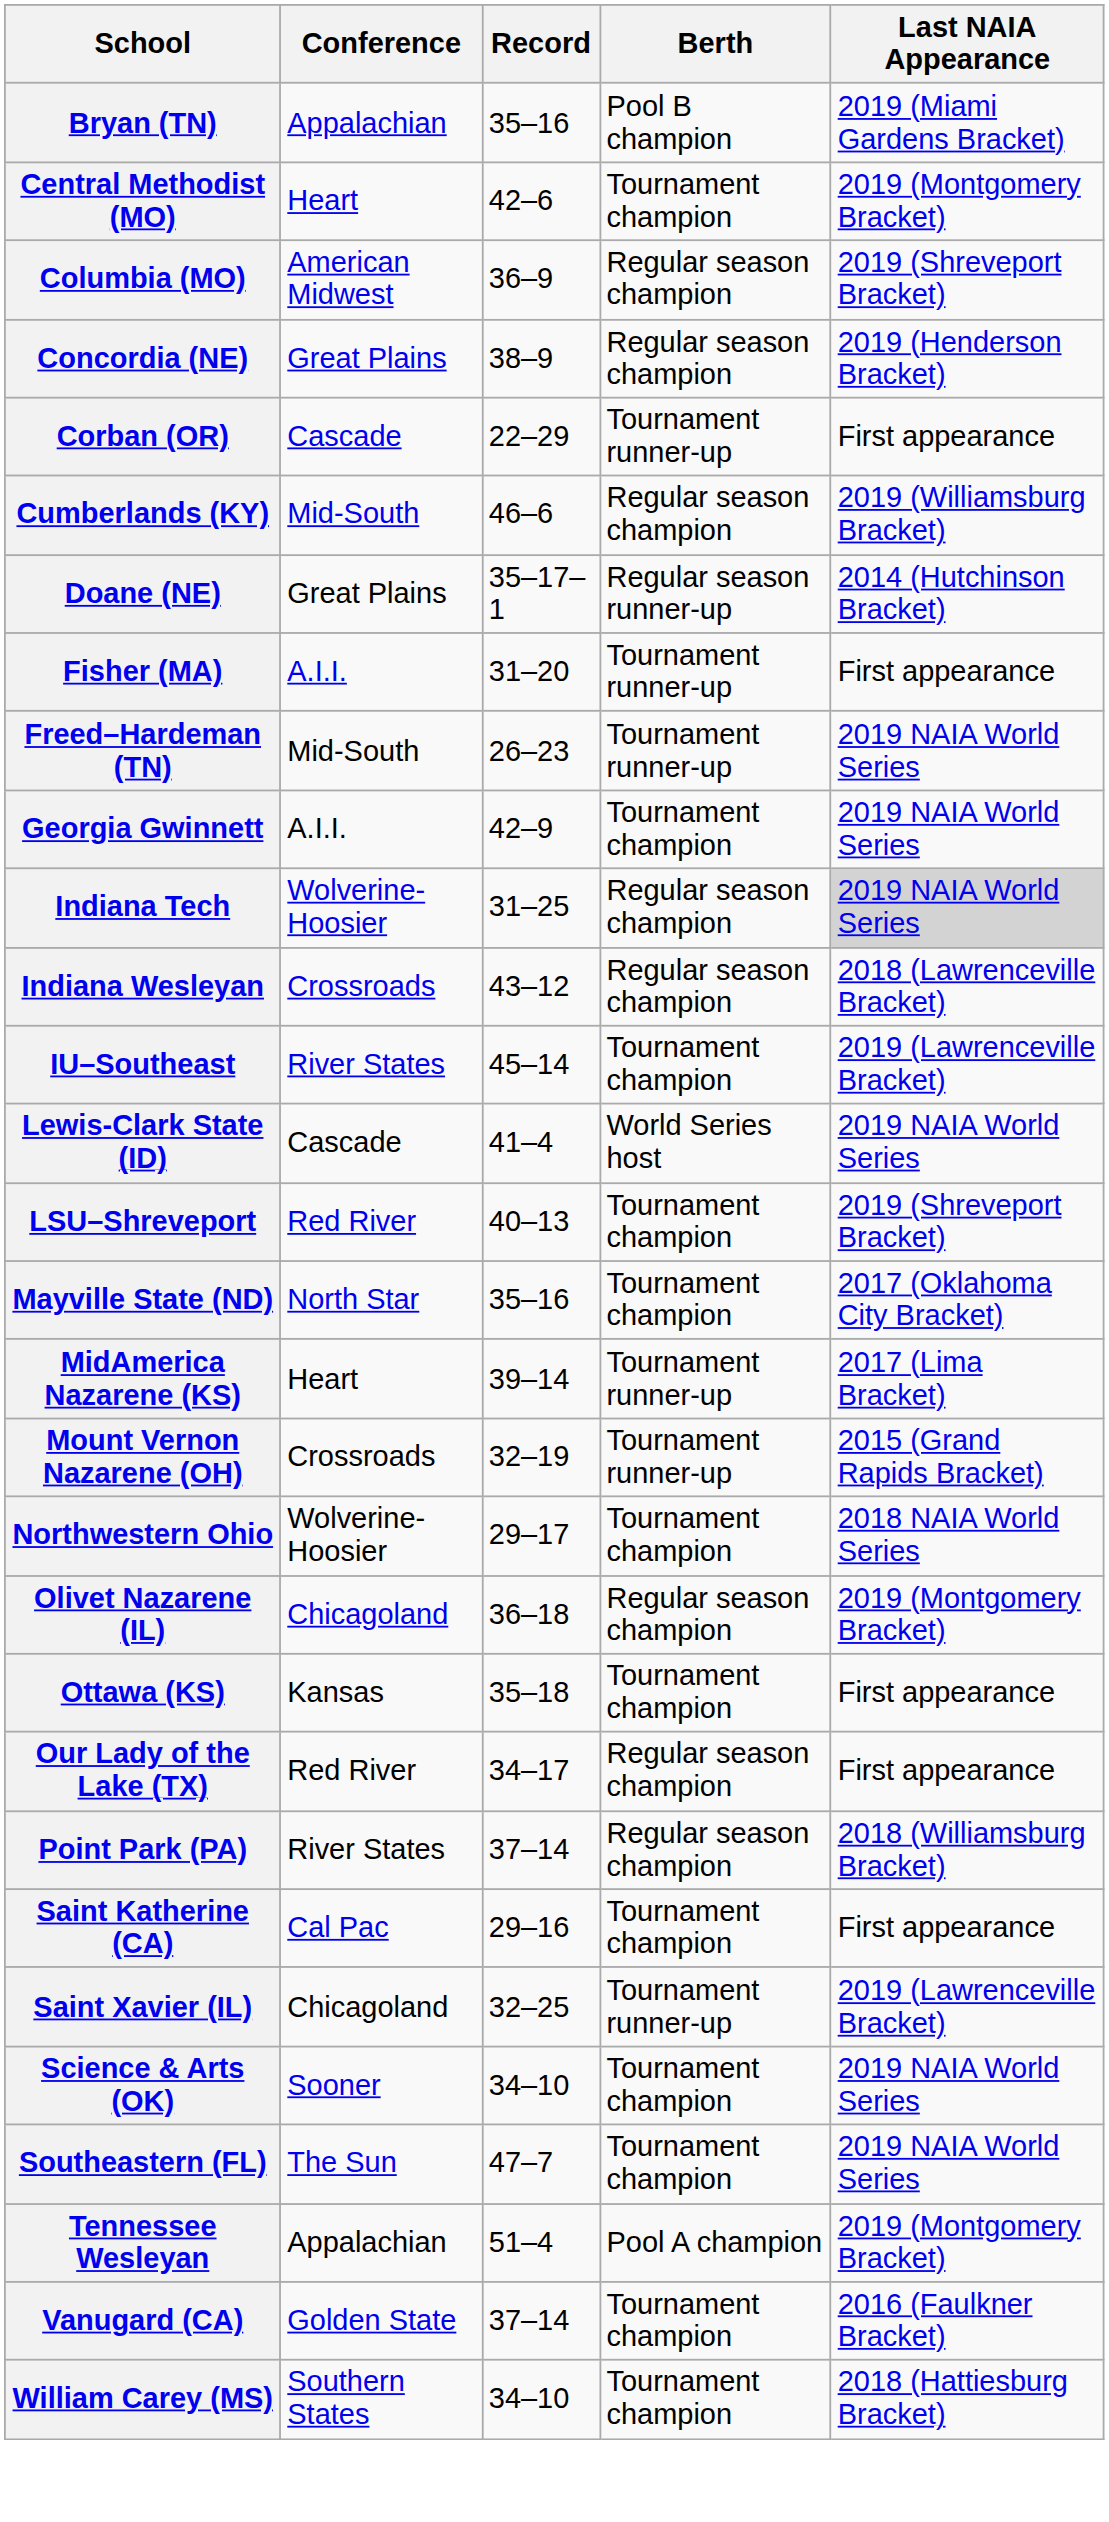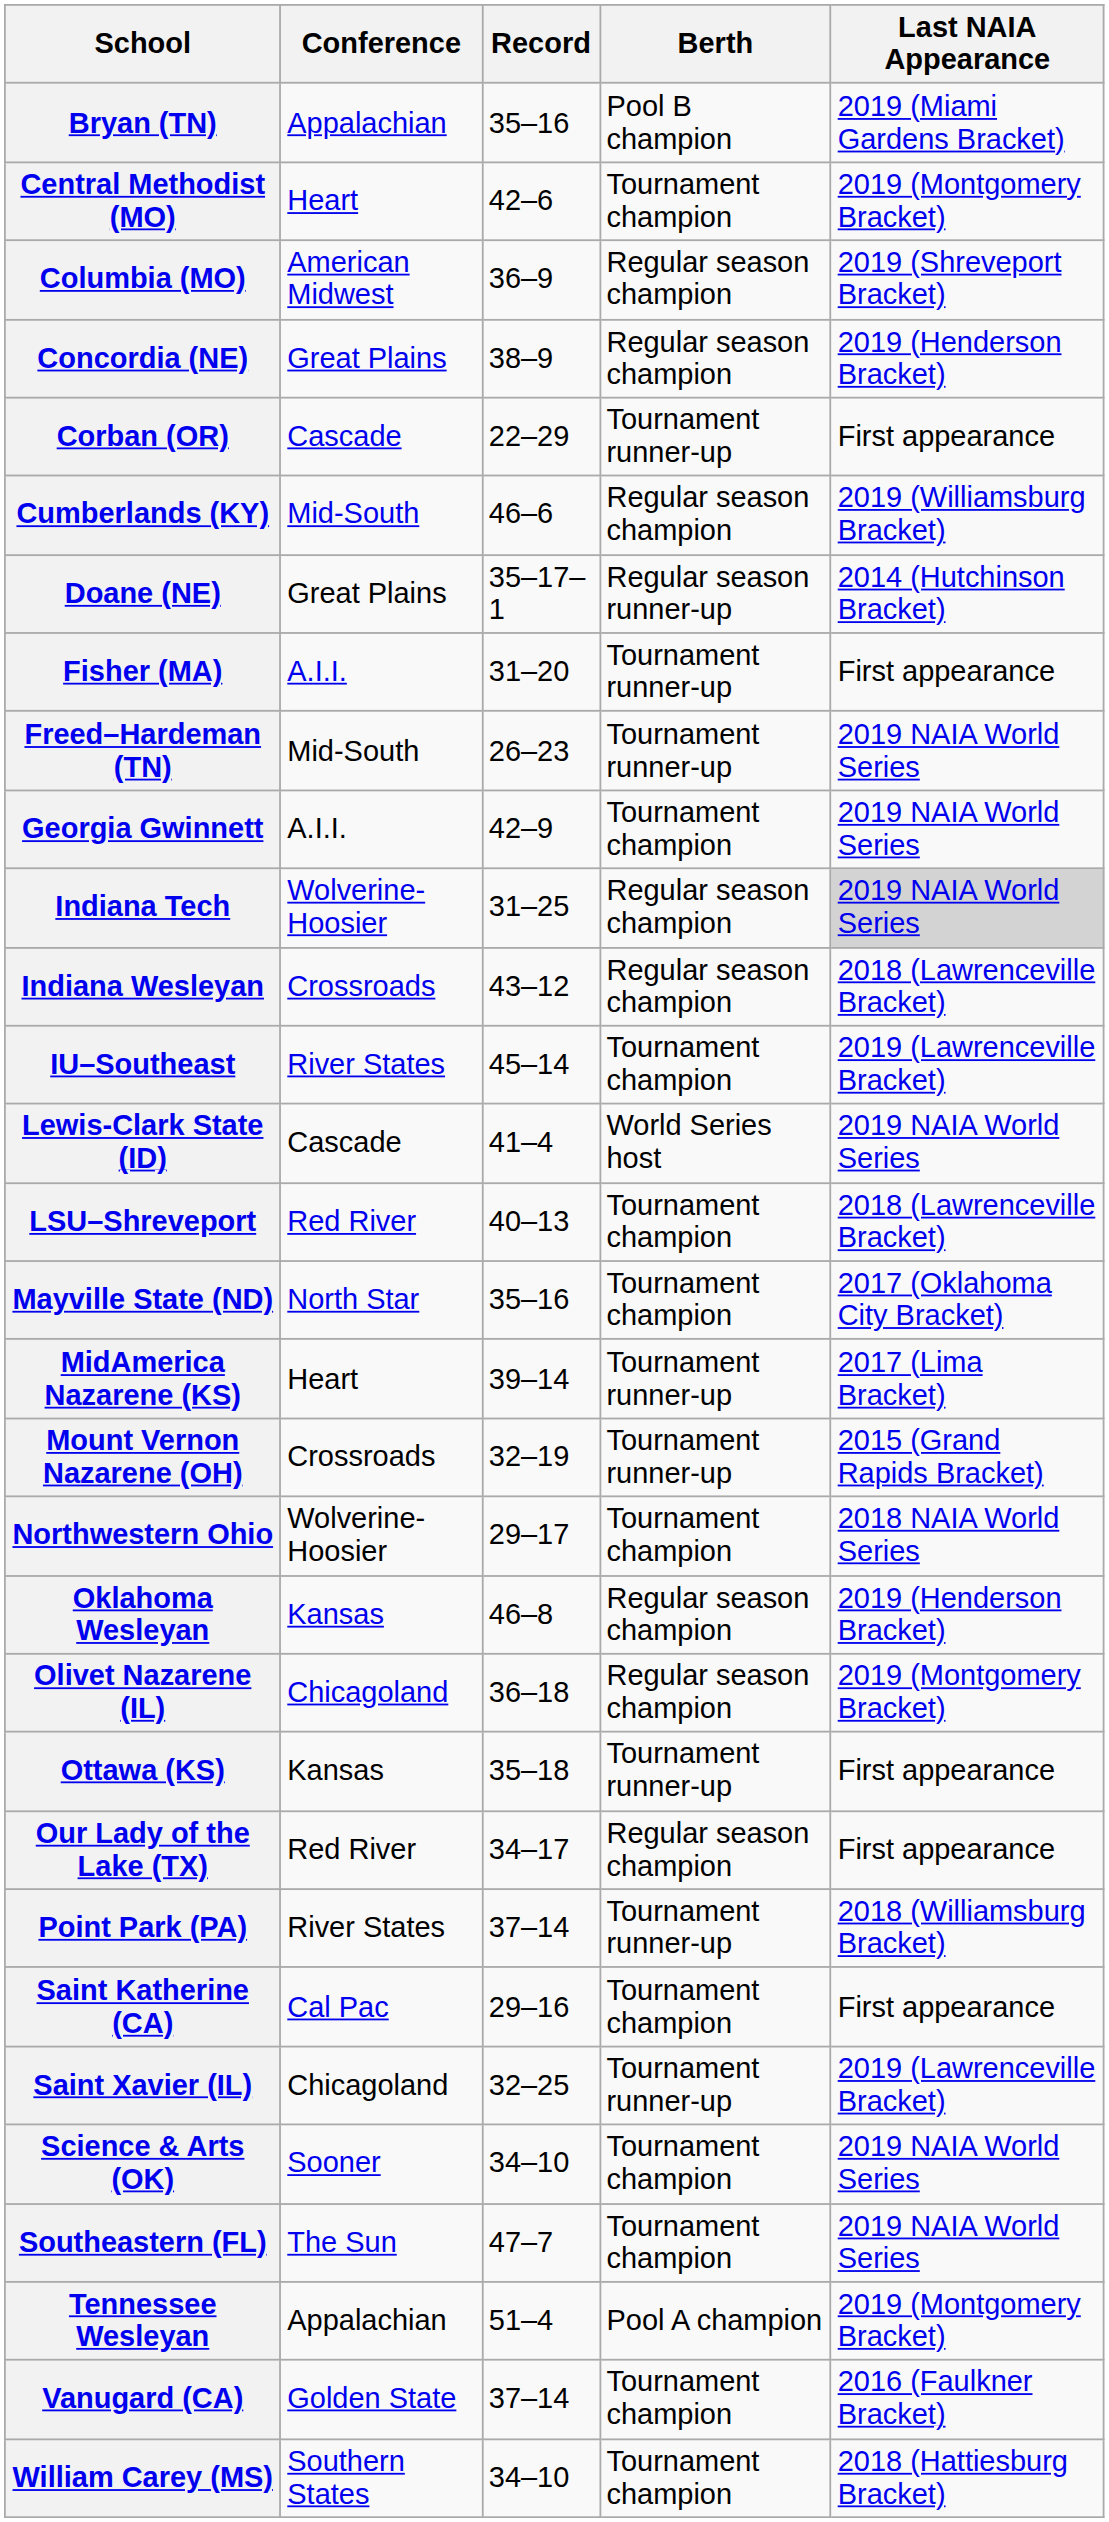 <table class = "wikitable sortable plainrowheaders">
 <tr>
 <th>School</th>
 <th>Conference</th>
 <th>Record</th>
 <th>Berth</th>
 <th>Last NAIA Appearance</th>
 </tr>
 <tr>
 <th scope="row"><a href='#'>Bryan (TN)</a></th>
 <td><a href='#'>Appalachian</a></td>
 <td>35–16</td>
 <td>Pool B champion</td>
 <td><a href='#'>2019 (Miami Gardens Bracket)</a></td>
 </tr>
 <tr>
 <th scope="row"><a href='#'>Central Methodist (MO)</a></th>
 <td><a href='#'>Heart</a></td>
 <td>42–6</td>
 <td>Tournament champion</td>
 <td><a href='#'>2019 (Montgomery Bracket)</a></td>
 </tr>
 <tr>
 <th scope="row"><a href='#'>Columbia (MO)</a></th>
 <td><a href='#'>American Midwest</a></td>
 <td>36–9</td>
 <td>Regular season champion</td>
 <td><a href='#'>2019 (Shreveport Bracket)</a></td>
 </tr>
 <tr>
 <th scope="row"><a href='#'>Concordia (NE)</a></th>
 <td><a href='#'>Great Plains</a></td>
 <td>38–9</td>
 <td>Regular season champion</td>
 <td><a href='#'>2019 (Henderson Bracket)</a></td>
 </tr>
 <tr>
 <th scope="row"><a href='#'>Corban (OR)</a></th>
 <td><a href='#'>Cascade</a></td>
 <td>22–29</td>
 <td>Tournament runner-up</td>
 <td>First appearance</td>
 </tr>
 <tr>
 <th scope="row"><a href='#'>Cumberlands (KY)</a></th>
 <td><a href='#'>Mid-South</a></td>
 <td>46–6</td>
 <td>Regular season champion</td>
 <td><a href='#'>2019 (Williamsburg Bracket)</a></td>
 </tr>
 <tr>
 <th scope="row"><a href='#'>Doane (NE)</a></th>
 <td>Great Plains</td>
 <td>35–17–1</td>
 <td>Regular season runner-up</td>
 <td><a href='#'>2014 (Hutchinson Bracket)</a></td>
 </tr>
 <tr>
 <th scope="row"><a href='#'>Fisher (MA)</a></th>
 <td><a href='#'>A.I.I.</a></td>
 <td>31–20</td>
 <td>Tournament runner-up</td>
 <td>First appearance</td>
 </tr>
 <tr>
 <th scope="row"><a href='#'>Freed–Hardeman (TN)</a></th>
 <td>Mid-South</td>
 <td>26–23</td>
 <td>Tournament runner-up</td>
 <td><a href='#'>2019 NAIA World Series</a></td>
 </tr>
 <tr>
 <th scope="row"><a href='#'>Georgia Gwinnett</a></th>
 <td>A.I.I.</td>
 <td>42–9</td>
 <td>Tournament champion</td>
 <td><a href='#'>2019 NAIA World Series</a></td>
 </tr>
 <tr>
 <th scope="row"><a href='#'>Indiana Tech</a></th>
 <td><a href='#'>Wolverine-Hoosier</a></td>
 <td>31–25</td>
 <td>Regular season champion</td>
 <td style="background: lightgrey;"><a href='#'>2019 NAIA World Series</a></td>
 </tr>
 <tr>
 <th scope="row"><a href='#'>Indiana Wesleyan</a></th>
 <td><a href='#'>Crossroads</a></td>
 <td>43–12</td>
 <td>Regular season champion</td>
 <td><a href='#'>2018 (Lawrenceville Bracket)</a></td>
 </tr>
 <tr>
 <th scope="row"><a href='#'>IU–Southeast</a></th>
 <td><a href='#'>River States</a></td>
 <td>45–14</td>
 <td>Tournament champion</td>
 <td><a href='#'>2019 (Lawrenceville Bracket)</a></td>
 </tr>
 <tr>
 <th scope="row"><a href='#'>Lewis-Clark State (ID)</a></th>
 <td>Cascade</td>
 <td>41–4</td>
 <td>World Series host</td>
 <td><a href='#'>2019 NAIA World Series</a></td>
 </tr>
 <tr>
 <th scope="row"><a href='#'>LSU–Shreveport</a></th>
 <td><a href='#'>Red River</a></td>
 <td>40–13</td>
 <td>Tournament champion</td>
-<td><a href='#'>2019 (Shreveport Bracket)</a></td>
+<td><a href='#'>2018 (Lawrenceville Bracket)</a></td>
 </tr>
 <tr>
 <th scope="row"><a href='#'>Mayville State (ND)</a></th>
 <td><a href='#'>North Star</a></td>
 <td>35–16</td>
 <td>Tournament champion</td>
 <td><a href='#'>2017 (Oklahoma City Bracket)</a></td>
 </tr>
 <tr>
 <th scope="row"><a href='#'>MidAmerica Nazarene (KS)</a></th>
 <td>Heart</td>
 <td>39–14</td>
 <td>Tournament runner-up</td>
 <td><a href='#'>2017 (Lima Bracket)</a></td>
 </tr>
 <tr>
 <th scope="row"><a href='#'>Mount Vernon Nazarene (OH)</a></th>
 <td>Crossroads</td>
 <td>32–19</td>
 <td>Tournament runner-up</td>
 <td><a href='#'>2015 (Grand Rapids Bracket)</a></td>
 </tr>
 <tr>
 <th scope="row"><a href='#'>Northwestern Ohio</a></th>
 <td>Wolverine-Hoosier</td>
 <td>29–17</td>
 <td>Tournament champion</td>
 <td><a href='#'>2018 NAIA World Series</a></td>
 </tr>
 <tr>
+<th scope="row"><a href='#'>Oklahoma Wesleyan</a></th>
+<td><a href='#'>Kansas</a></td>
+<td>46–8</td>
+<td>Regular season champion</td>
+<td><a href='#'>2019 (Henderson Bracket)</a></td>
+</tr>
+<tr>
 <th scope="row"><a href='#'>Olivet Nazarene (IL)</a></th>
 <td><a href='#'>Chicagoland</a></td>
 <td>36–18</td>
 <td>Regular season champion</td>
 <td><a href='#'>2019 (Montgomery Bracket)</a></td>
 </tr>
 <tr>
 <th scope="row"><a href='#'>Ottawa (KS)</a></th>
 <td>Kansas</td>
 <td>35–18</td>
-<td>Tournament champion</td>
+<td>Tournament runner-up</td>
 <td>First appearance</td>
 </tr>
 <tr>
 <th scope="row"><a href='#'>Our Lady of the Lake (TX)</a></th>
 <td>Red River</td>
 <td>34–17</td>
 <td>Regular season champion</td>
 <td>First appearance</td>
 </tr>
 <tr>
 <th scope="row"><a href='#'>Point Park (PA)</a></th>
 <td>River States</td>
 <td>37–14</td>
-<td>Regular season champion</td>
+<td>Tournament runner-up</td>
 <td><a href='#'>2018 (Williamsburg Bracket)</a></td>
 </tr>
 <tr>
 <th scope="row"><a href='#'>Saint Katherine (CA)</a></th>
 <td><a href='#'>Cal Pac</a></td>
 <td>29–16</td>
 <td>Tournament champion</td>
 <td>First appearance</td>
 </tr>
 <tr>
 <th scope="row"><a href='#'>Saint Xavier (IL)</a></th>
 <td>Chicagoland</td>
 <td>32–25</td>
 <td>Tournament runner-up</td>
 <td><a href='#'>2019 (Lawrenceville Bracket)</a></td>
 </tr>
 <tr>
 <th scope="row"><a href='#'>Science & Arts (OK)</a></th>
 <td><a href='#'>Sooner</a></td>
 <td>34–10</td>
 <td>Tournament champion</td>
 <td><a href='#'>2019 NAIA World Series</a></td>
 </tr>
 <tr>
 <th scope="row"><a href='#'>Southeastern (FL)</a></th>
 <td><a href='#'>The Sun</a></td>
 <td>47–7</td>
 <td>Tournament champion</td>
 <td><a href='#'>2019 NAIA World Series</a></td>
 </tr>
 <tr>
 <th scope="row"><a href='#'>Tennessee Wesleyan</a></th>
 <td>Appalachian</td>
 <td>51–4</td>
 <td>Pool A champion</td>
 <td><a href='#'>2019 (Montgomery Bracket)</a></td>
 </tr>
 <tr>
 <th scope="row"><a href='#'>Vanugard (CA)</a></th>
 <td><a href='#'>Golden State</a></td>
 <td>37–14</td>
 <td>Tournament champion</td>
 <td><a href='#'>2016 (Faulkner Bracket)</a></td>
 </tr>
 <tr>
 <th scope="row"><a href='#'>William Carey (MS)</a></th>
 <td><a href='#'>Southern States</a></td>
 <td>34–10</td>
 <td>Tournament champion</td>
 <td><a href='#'>2018 (Hattiesburg Bracket)</a></td>
 </tr>
 </table>
